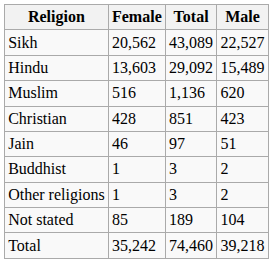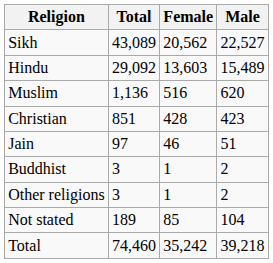 <table class="wikitable sortable">
 <tr>
 <th>Religion</th>
+<th>Total</th>
 <th>Female</th>
-<th>Total</th>
 <th>Male</th>
 </tr>
 <tr>
 <td>Sikh</td>
+<td>43,089</td>
 <td>20,562</td>
-<td>43,089</td>
 <td>22,527</td>
 </tr>
 <tr>
 <td>Hindu</td>
+<td>29,092</td>
 <td>13,603</td>
-<td>29,092</td>
 <td>15,489</td>
 </tr>
 <tr>
 <td>Muslim</td>
+<td>1,136</td>
 <td>516</td>
-<td>1,136</td>
 <td>620</td>
 </tr>
 <tr>
 <td>Christian</td>
+<td>851</td>
 <td>428</td>
-<td>851</td>
 <td>423</td>
 </tr>
 <tr>
 <td>Jain</td>
+<td>97</td>
 <td>46</td>
-<td>97</td>
 <td>51</td>
 </tr>
 <tr>
 <td>Buddhist</td>
+<td>3</td>
 <td>1</td>
-<td>3</td>
 <td>2</td>
 </tr>
 <tr>
 <td>Other religions</td>
+<td>3</td>
 <td>1</td>
-<td>3</td>
 <td>2</td>
 </tr>
 <tr>
 <td>Not stated</td>
+<td>189</td>
 <td>85</td>
-<td>189</td>
 <td>104</td>
 </tr>
 <tr>
 <td>Total</td>
+<td>74,460</td>
 <td>35,242</td>
-<td>74,460</td>
 <td>39,218</td>
 </tr>
 </table>
